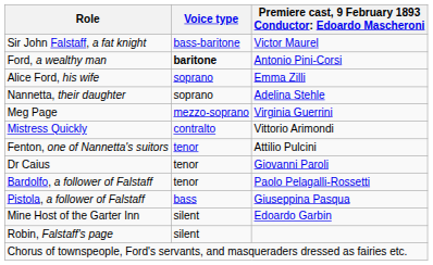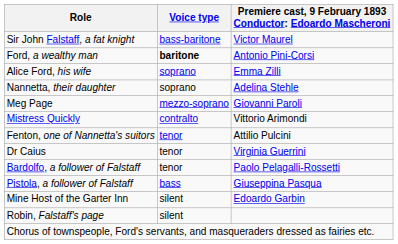 <table class="wikitable">
 <tr>
 <th>Role</th>
 <th><a href='#'>Voice type</a></th>
 <th>Premiere cast, 9 February 1893<br><a href='#'>Conductor</a>: <a href='#'>Edoardo Mascheroni</a></th>
 </tr>
 <tr>
 <td>Sir John <a href='#'>Falstaff</a>, <em>a fat knight</em></td>
 <td><a href='#'>bass-baritone</a></td>
 <td><a href='#'>Victor Maurel</a></td>
 </tr>
 <tr>
 <td>Ford, <em>a wealthy man</em></td>
 <td><strong>baritone</strong></td>
 <td><a href='#'>Antonio Pini-Corsi</a></td>
 </tr>
 <tr>
 <td>Alice Ford, <em>his wife</em></td>
 <td><a href='#'>soprano</a></td>
 <td><a href='#'>Emma Zilli</a></td>
 </tr>
 <tr>
 <td>Nannetta, <em>their daughter</em></td>
 <td>soprano</td>
 <td><a href='#'>Adelina Stehle</a></td>
 </tr>
 <tr>
 <td>Meg Page</td>
 <td><a href='#'>mezzo-soprano</a></td>
-<td><a href='#'>Virginia Guerrini</a></td>
+<td><a href='#'>Giovanni Paroli</a></td>
 </tr>
 <tr>
 <td><a href='#'>Mistress Quickly</a></td>
 <td><a href='#'>contralto</a></td>
 <td>Vittorio Arimondi</td>
 </tr>
 <tr>
 <td>Fenton, <em>one of Nannetta's suitors</em></td>
 <td><a href='#'>tenor</a></td>
 <td>Attilio Pulcini</td>
 </tr>
 <tr>
 <td>Dr Caius</td>
 <td>tenor</td>
-<td><a href='#'>Giovanni Paroli</a></td>
+<td><a href='#'>Virginia Guerrini</a></td>
 </tr>
 <tr>
 <td><a href='#'>Bardolfo</a>, <em>a follower of Falstaff</em></td>
 <td>tenor</td>
 <td><a href='#'>Paolo Pelagalli-Rossetti</a></td>
 </tr>
 <tr>
 <td><a href='#'>Pistola</a>, <em>a follower of Falstaff</em></td>
 <td><a href='#'>bass</a></td>
 <td><a href='#'>Giuseppina Pasqua</a></td>
 </tr>
 <tr>
 <td>Mine Host of the Garter Inn</td>
 <td>silent</td>
 <td><a href='#'>Edoardo Garbin</a></td>
 </tr>
 <tr>
 <td>Robin, <em>Falstaff's page</em></td>
 <td>silent</td>
 <td></td>
 </tr>
 <tr>
 <td colspan=3>Chorus of townspeople, Ford's servants, and masqueraders dressed as fairies etc.</td>
 </tr>
 </table>
